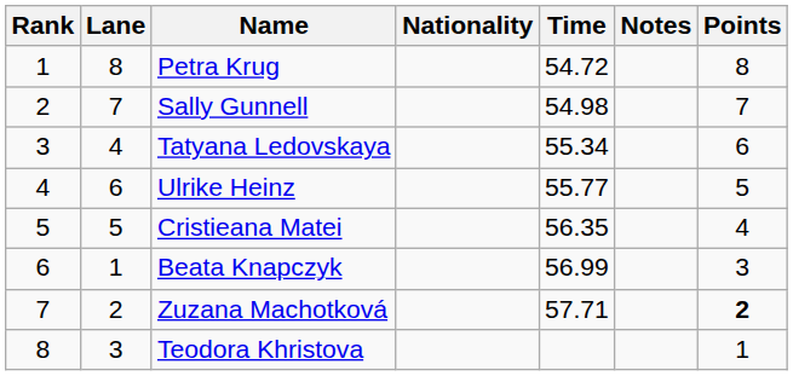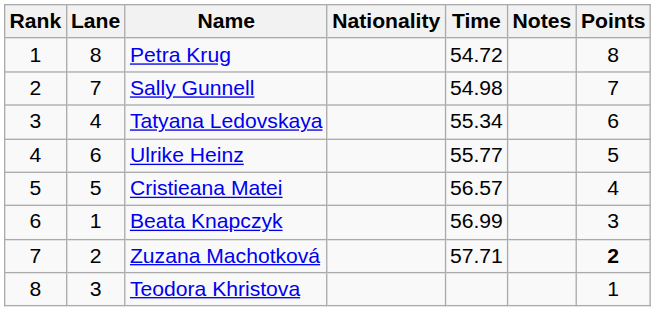 <table class="wikitable sortable" style="text-align:center">
 <tr>
 <th>Rank</th>
 <th>Lane</th>
 <th>Name</th>
 <th>Nationality</th>
 <th>Time</th>
 <th>Notes</th>
 <th>Points</th>
 </tr>
 <tr>
 <td>1</td>
 <td>8</td>
 <td align=left><a href='#'>Petra Krug</a></td>
 <td align=left></td>
 <td>54.72</td>
 <td></td>
 <td>8</td>
 </tr>
 <tr>
 <td>2</td>
 <td>7</td>
 <td align=left><a href='#'>Sally Gunnell</a></td>
 <td align=left></td>
 <td>54.98</td>
 <td></td>
 <td>7</td>
 </tr>
 <tr>
 <td>3</td>
 <td>4</td>
 <td align=left><a href='#'>Tatyana Ledovskaya</a></td>
 <td align=left></td>
 <td>55.34</td>
 <td></td>
 <td>6</td>
 </tr>
 <tr>
 <td>4</td>
 <td>6</td>
 <td align=left><a href='#'>Ulrike Heinz</a></td>
 <td align=left></td>
 <td>55.77</td>
 <td></td>
 <td>5</td>
 </tr>
 <tr>
 <td>5</td>
 <td>5</td>
 <td align=left><a href='#'>Cristieana Matei</a></td>
 <td align=left></td>
-<td>56.35</td>
+<td>56.57</td>
 <td></td>
 <td>4</td>
 </tr>
 <tr>
 <td>6</td>
 <td>1</td>
 <td align=left><a href='#'>Beata Knapczyk</a></td>
 <td align=left></td>
 <td>56.99</td>
 <td></td>
 <td>3</td>
 </tr>
 <tr>
 <td>7</td>
 <td>2</td>
 <td align=left><a href='#'>Zuzana Machotková</a></td>
 <td align=left></td>
 <td>57.71</td>
 <td></td>
 <td><strong>2</strong></td>
 </tr>
 <tr>
 <td>8</td>
 <td>3</td>
 <td align=left><a href='#'>Teodora Khristova</a></td>
 <td align=left></td>
 <td></td>
 <td></td>
 <td>1</td>
 </tr>
 </table>
